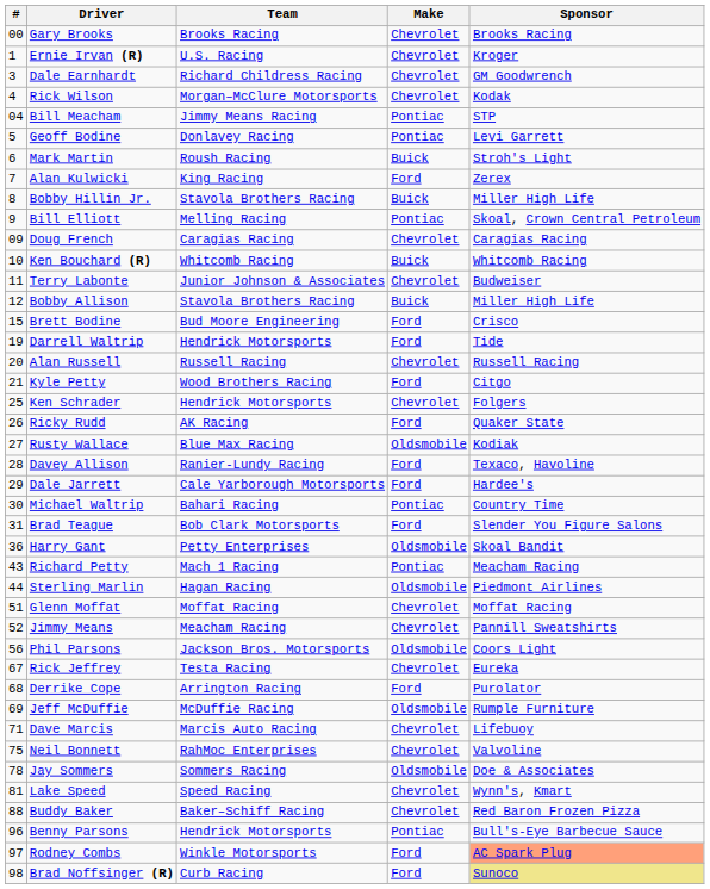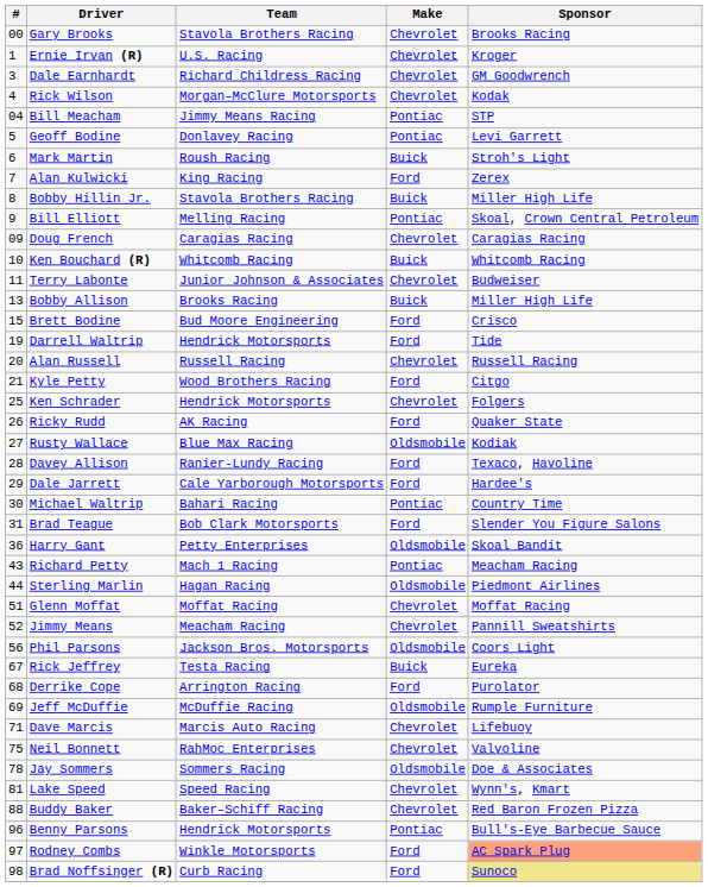 <table class="wikitable" style="font-size:95%">
 <tr>
 <th>#</th>
 <th>Driver</th>
 <th>Team</th>
 <th>Make</th>
 <th>Sponsor</th>
 </tr>
 <tr>
 <td>00</td>
 <td><a href='#'>Gary Brooks</a></td>
-<td><a href='#'>Brooks Racing</a></td>
+<td><a href='#'>Stavola Brothers Racing</a></td>
 <td><a href='#'>Chevrolet</a></td>
 <td><a href='#'>Brooks Racing</a></td>
 </tr>
 <tr>
 <td>1</td>
 <td><a href='#'>Ernie Irvan</a> <strong>(R)</strong></td>
 <td><a href='#'>U.S. Racing</a></td>
 <td><a href='#'>Chevrolet</a></td>
 <td><a href='#'>Kroger</a></td>
 </tr>
 <tr>
 <td>3</td>
 <td><a href='#'>Dale Earnhardt</a></td>
 <td><a href='#'>Richard Childress Racing</a></td>
 <td><a href='#'>Chevrolet</a></td>
 <td><a href='#'>GM Goodwrench</a></td>
 </tr>
 <tr>
 <td>4</td>
 <td><a href='#'>Rick Wilson</a></td>
 <td><a href='#'>Morgan–McClure Motorsports</a></td>
 <td><a href='#'>Chevrolet</a></td>
 <td><a href='#'>Kodak</a></td>
 </tr>
 <tr>
 <td>04</td>
 <td><a href='#'>Bill Meacham</a></td>
 <td><a href='#'>Jimmy Means Racing</a></td>
 <td><a href='#'>Pontiac</a></td>
 <td><a href='#'>STP</a></td>
 </tr>
 <tr>
 <td>5</td>
 <td><a href='#'>Geoff Bodine</a></td>
 <td><a href='#'>Donlavey Racing</a></td>
 <td><a href='#'>Pontiac</a></td>
 <td><a href='#'>Levi Garrett</a></td>
 </tr>
 <tr>
 <td>6</td>
 <td><a href='#'>Mark Martin</a></td>
 <td><a href='#'>Roush Racing</a></td>
 <td><a href='#'>Buick</a></td>
 <td><a href='#'>Stroh's Light</a></td>
 </tr>
 <tr>
 <td>7</td>
 <td><a href='#'>Alan Kulwicki</a></td>
 <td><a href='#'>King Racing</a></td>
 <td><a href='#'>Ford</a></td>
 <td><a href='#'>Zerex</a></td>
 </tr>
 <tr>
 <td>8</td>
 <td><a href='#'>Bobby Hillin Jr.</a></td>
 <td><a href='#'>Stavola Brothers Racing</a></td>
 <td><a href='#'>Buick</a></td>
 <td><a href='#'>Miller High Life</a></td>
 </tr>
 <tr>
 <td>9</td>
 <td><a href='#'>Bill Elliott</a></td>
 <td><a href='#'>Melling Racing</a></td>
 <td><a href='#'>Pontiac</a></td>
 <td><a href='#'>Skoal</a>, <a href='#'>Crown Central Petroleum</a></td>
 </tr>
 <tr>
 <td>09</td>
 <td><a href='#'>Doug French</a></td>
 <td><a href='#'>Caragias Racing</a></td>
 <td><a href='#'>Chevrolet</a></td>
 <td><a href='#'>Caragias Racing</a></td>
 </tr>
 <tr>
 <td>10</td>
 <td><a href='#'>Ken Bouchard</a> <strong>(R)</strong></td>
 <td><a href='#'>Whitcomb Racing</a></td>
 <td><a href='#'>Buick</a></td>
 <td><a href='#'>Whitcomb Racing</a></td>
 </tr>
 <tr>
 <td>11</td>
 <td><a href='#'>Terry Labonte</a></td>
 <td><a href='#'>Junior Johnson & Associates</a></td>
 <td><a href='#'>Chevrolet</a></td>
 <td><a href='#'>Budweiser</a></td>
 </tr>
 <tr>
-<td>12</td>
+<td>13</td>
 <td><a href='#'>Bobby Allison</a></td>
-<td><a href='#'>Stavola Brothers Racing</a></td>
+<td><a href='#'>Brooks Racing</a></td>
 <td><a href='#'>Buick</a></td>
 <td><a href='#'>Miller High Life</a></td>
 </tr>
 <tr>
 <td>15</td>
 <td><a href='#'>Brett Bodine</a></td>
 <td><a href='#'>Bud Moore Engineering</a></td>
 <td><a href='#'>Ford</a></td>
 <td><a href='#'>Crisco</a></td>
 </tr>
 <tr>
 <td>19</td>
 <td><a href='#'>Darrell Waltrip</a></td>
 <td><a href='#'>Hendrick Motorsports</a></td>
 <td><a href='#'>Ford</a></td>
 <td><a href='#'>Tide</a></td>
 </tr>
 <tr>
 <td>20</td>
 <td><a href='#'>Alan Russell</a></td>
 <td><a href='#'>Russell Racing</a></td>
 <td><a href='#'>Chevrolet</a></td>
 <td><a href='#'>Russell Racing</a></td>
 </tr>
 <tr>
 <td>21</td>
 <td><a href='#'>Kyle Petty</a></td>
 <td><a href='#'>Wood Brothers Racing</a></td>
 <td><a href='#'>Ford</a></td>
 <td><a href='#'>Citgo</a></td>
 </tr>
 <tr>
 <td>25</td>
 <td><a href='#'>Ken Schrader</a></td>
 <td><a href='#'>Hendrick Motorsports</a></td>
 <td><a href='#'>Chevrolet</a></td>
 <td><a href='#'>Folgers</a></td>
 </tr>
 <tr>
 <td>26</td>
 <td><a href='#'>Ricky Rudd</a></td>
 <td><a href='#'>AK Racing</a></td>
 <td><a href='#'>Ford</a></td>
 <td><a href='#'>Quaker State</a></td>
 </tr>
 <tr>
 <td>27</td>
 <td><a href='#'>Rusty Wallace</a></td>
 <td><a href='#'>Blue Max Racing</a></td>
 <td><a href='#'>Oldsmobile</a></td>
 <td><a href='#'>Kodiak</a></td>
 </tr>
 <tr>
 <td>28</td>
 <td><a href='#'>Davey Allison</a></td>
 <td><a href='#'>Ranier-Lundy Racing</a></td>
 <td><a href='#'>Ford</a></td>
 <td><a href='#'>Texaco</a>, <a href='#'>Havoline</a></td>
 </tr>
 <tr>
 <td>29</td>
 <td><a href='#'>Dale Jarrett</a></td>
 <td><a href='#'>Cale Yarborough Motorsports</a></td>
 <td><a href='#'>Ford</a></td>
 <td><a href='#'>Hardee's</a></td>
 </tr>
 <tr>
 <td>30</td>
 <td><a href='#'>Michael Waltrip</a></td>
 <td><a href='#'>Bahari Racing</a></td>
 <td><a href='#'>Pontiac</a></td>
 <td><a href='#'>Country Time</a></td>
 </tr>
 <tr>
 <td>31</td>
 <td><a href='#'>Brad Teague</a></td>
 <td><a href='#'>Bob Clark Motorsports</a></td>
 <td><a href='#'>Ford</a></td>
 <td><a href='#'>Slender You Figure Salons</a></td>
 </tr>
 <tr>
 <td>36</td>
 <td><a href='#'>Harry Gant</a></td>
 <td><a href='#'>Petty Enterprises</a></td>
 <td><a href='#'>Oldsmobile</a></td>
 <td><a href='#'>Skoal Bandit</a></td>
 </tr>
 <tr>
 <td>43</td>
 <td><a href='#'>Richard Petty</a></td>
 <td><a href='#'>Mach 1 Racing</a></td>
 <td><a href='#'>Pontiac</a></td>
 <td><a href='#'>Meacham Racing</a></td>
 </tr>
 <tr>
 <td>44</td>
 <td><a href='#'>Sterling Marlin</a></td>
 <td><a href='#'>Hagan Racing</a></td>
 <td><a href='#'>Oldsmobile</a></td>
 <td><a href='#'>Piedmont Airlines</a></td>
 </tr>
 <tr>
 <td>51</td>
 <td><a href='#'>Glenn Moffat</a></td>
 <td><a href='#'>Moffat Racing</a></td>
 <td><a href='#'>Chevrolet</a></td>
 <td><a href='#'>Moffat Racing</a></td>
 </tr>
 <tr>
 <td>52</td>
 <td><a href='#'>Jimmy Means</a></td>
 <td><a href='#'>Meacham Racing</a></td>
 <td><a href='#'>Chevrolet</a></td>
 <td><a href='#'>Pannill Sweatshirts</a></td>
 </tr>
 <tr>
 <td>56</td>
 <td><a href='#'>Phil Parsons</a></td>
 <td><a href='#'>Jackson Bros. Motorsports</a></td>
 <td><a href='#'>Oldsmobile</a></td>
 <td><a href='#'>Coors Light</a></td>
 </tr>
 <tr>
 <td>67</td>
 <td><a href='#'>Rick Jeffrey</a></td>
 <td><a href='#'>Testa Racing</a></td>
-<td><a href='#'>Chevrolet</a></td>
+<td><a href='#'>Buick</a></td>
 <td><a href='#'>Eureka</a></td>
 </tr>
 <tr>
 <td>68</td>
 <td><a href='#'>Derrike Cope</a></td>
 <td><a href='#'>Arrington Racing</a></td>
 <td><a href='#'>Ford</a></td>
 <td><a href='#'>Purolator</a></td>
 </tr>
 <tr>
 <td>69</td>
 <td><a href='#'>Jeff McDuffie</a></td>
 <td><a href='#'>McDuffie Racing</a></td>
 <td><a href='#'>Oldsmobile</a></td>
 <td><a href='#'>Rumple Furniture</a></td>
 </tr>
 <tr>
 <td>71</td>
 <td><a href='#'>Dave Marcis</a></td>
 <td><a href='#'>Marcis Auto Racing</a></td>
 <td><a href='#'>Chevrolet</a></td>
 <td><a href='#'>Lifebuoy</a></td>
 </tr>
 <tr>
 <td>75</td>
 <td><a href='#'>Neil Bonnett</a></td>
 <td><a href='#'>RahMoc Enterprises</a></td>
 <td><a href='#'>Chevrolet</a></td>
 <td><a href='#'>Valvoline</a></td>
 </tr>
 <tr>
 <td>78</td>
 <td><a href='#'>Jay Sommers</a></td>
 <td><a href='#'>Sommers Racing</a></td>
 <td><a href='#'>Oldsmobile</a></td>
 <td><a href='#'>Doe & Associates</a></td>
 </tr>
 <tr>
 <td>81</td>
 <td><a href='#'>Lake Speed</a></td>
 <td><a href='#'>Speed Racing</a></td>
 <td><a href='#'>Chevrolet</a></td>
 <td><a href='#'>Wynn's</a>, <a href='#'>Kmart</a></td>
 </tr>
 <tr>
 <td>88</td>
 <td><a href='#'>Buddy Baker</a></td>
 <td><a href='#'>Baker–Schiff Racing</a></td>
 <td><a href='#'>Chevrolet</a></td>
 <td><a href='#'>Red Baron Frozen Pizza</a></td>
 </tr>
 <tr>
 <td>96</td>
 <td><a href='#'>Benny Parsons</a></td>
 <td><a href='#'>Hendrick Motorsports</a></td>
 <td><a href='#'>Pontiac</a></td>
 <td><a href='#'>Bull's-Eye Barbecue Sauce</a></td>
 </tr>
 <tr>
 <td>97</td>
 <td><a href='#'>Rodney Combs</a></td>
 <td><a href='#'>Winkle Motorsports</a></td>
 <td><a href='#'>Ford</a></td>
 <td style="background: lightsalmon;"><a href='#'>AC Spark Plug</a></td>
 </tr>
 <tr>
 <td>98</td>
 <td><a href='#'>Brad Noffsinger</a> <strong>(R)</strong></td>
 <td><a href='#'>Curb Racing</a></td>
 <td><a href='#'>Ford</a></td>
 <td style="background: khaki;"><a href='#'>Sunoco</a></td>
 </tr>
 </table>
